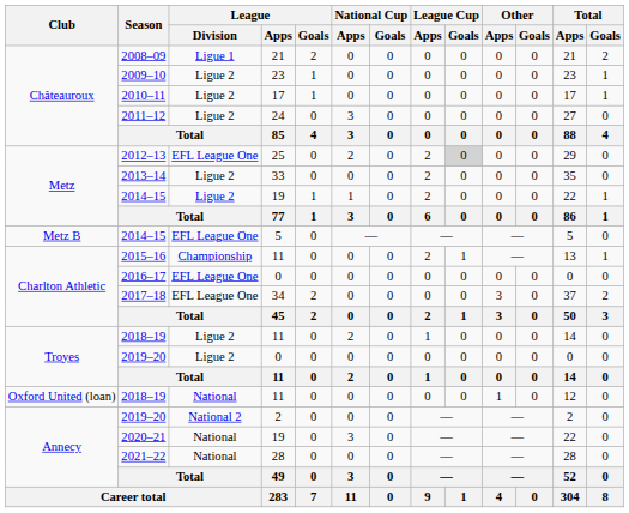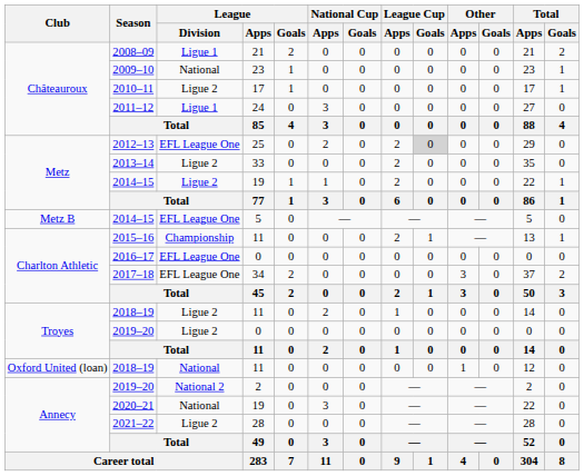 <table class="wikitable" style="text-align:center">
 <tr>
 <th rowspan="2">Club</th>
 <th rowspan="2">Season</th>
 <th colspan="3">League</th>
 <th colspan="2">National Cup</th>
 <th colspan="2">League Cup</th>
 <th colspan="2">Other</th>
 <th colspan="2">Total</th>
 </tr>
 <tr>
 <th>Division</th>
 <th>Apps</th>
 <th>Goals</th>
 <th>Apps</th>
 <th>Goals</th>
 <th>Apps</th>
 <th>Goals</th>
 <th>Apps</th>
 <th>Goals</th>
 <th>Apps</th>
 <th>Goals</th>
 </tr>
 <tr>
 <td rowspan="5"><a href='#'>Châteauroux</a></td>
 <td><a href='#'>2008–09</a></td>
 <td><a href='#'>Ligue 1</a></td>
 <td>21</td>
 <td>2</td>
 <td>0</td>
 <td>0</td>
 <td>0</td>
 <td>0</td>
 <td>0</td>
 <td>0</td>
 <td>21</td>
 <td>2</td>
 </tr>
 <tr>
 <td><a href='#'>2009–10</a></td>
-<td>Ligue 2</td>
+<td>National</td>
 <td>23</td>
 <td>1</td>
 <td>0</td>
 <td>0</td>
 <td>0</td>
 <td>0</td>
 <td>0</td>
 <td>0</td>
 <td>23</td>
 <td>1</td>
 </tr>
 <tr>
 <td><a href='#'>2010–11</a></td>
 <td>Ligue 2</td>
 <td>17</td>
 <td>1</td>
 <td>0</td>
 <td>0</td>
 <td>0</td>
 <td>0</td>
 <td>0</td>
 <td>0</td>
 <td>17</td>
 <td>1</td>
 </tr>
 <tr>
 <td><a href='#'>2011–12</a></td>
-<td>Ligue 2</td>
+<td><a href='#'>Ligue 1</a></td>
 <td>24</td>
 <td>0</td>
 <td>3</td>
 <td>0</td>
 <td>0</td>
 <td>0</td>
 <td>0</td>
 <td>0</td>
 <td>27</td>
 <td>0</td>
 </tr>
 <tr>
 <th colspan="2">Total</th>
 <th>85</th>
 <th>4</th>
 <th>3</th>
 <th>0</th>
 <th>0</th>
 <th>0</th>
 <th>0</th>
 <th>0</th>
 <th>88</th>
 <th>4</th>
 </tr>
 <tr>
 <td rowspan="4"><a href='#'>Metz</a></td>
 <td><a href='#'>2012–13</a></td>
 <td><a href='#'>EFL League One</a></td>
 <td>25</td>
 <td>0</td>
 <td>2</td>
 <td>0</td>
 <td>2</td>
 <td style="background: lightgrey;">0</td>
 <td>0</td>
 <td>0</td>
 <td>29</td>
 <td>0</td>
 </tr>
 <tr>
 <td><a href='#'>2013–14</a></td>
 <td>Ligue 2</td>
 <td>33</td>
 <td>0</td>
 <td>0</td>
 <td>0</td>
 <td>2</td>
 <td>0</td>
 <td>0</td>
 <td>0</td>
 <td>35</td>
 <td>0</td>
 </tr>
 <tr>
 <td><a href='#'>2014–15</a></td>
 <td><a href='#'>Ligue 2</a></td>
 <td>19</td>
 <td>1</td>
 <td>1</td>
 <td>0</td>
 <td>2</td>
 <td>0</td>
 <td>0</td>
 <td>0</td>
 <td>22</td>
 <td>1</td>
 </tr>
 <tr>
 <th colspan="2">Total</th>
 <th>77</th>
 <th>1</th>
 <th>3</th>
 <th>0</th>
 <th>6</th>
 <th>0</th>
 <th>0</th>
 <th>0</th>
 <th>86</th>
 <th>1</th>
 </tr>
 <tr>
 <td><a href='#'>Metz B</a></td>
 <td><a href='#'>2014–15</a></td>
 <td><a href='#'>EFL League One</a></td>
 <td>5</td>
 <td>0</td>
 <td colspan="2">—</td>
 <td colspan="2">—</td>
 <td colspan="2">—</td>
 <td>5</td>
 <td>0</td>
 </tr>
 <tr>
 <td rowspan="4"><a href='#'>Charlton Athletic</a></td>
 <td><a href='#'>2015–16</a></td>
 <td><a href='#'>Championship</a></td>
 <td>11</td>
 <td>0</td>
 <td>0</td>
 <td>0</td>
 <td>2</td>
 <td>1</td>
 <td colspan="2">—</td>
 <td>13</td>
 <td>1</td>
 </tr>
 <tr>
 <td><a href='#'>2016–17</a></td>
 <td><a href='#'>EFL League One</a></td>
 <td>0</td>
 <td>0</td>
 <td>0</td>
 <td>0</td>
 <td>0</td>
 <td>0</td>
 <td>0</td>
 <td>0</td>
 <td>0</td>
 <td>0</td>
 </tr>
 <tr>
 <td><a href='#'>2017–18</a></td>
 <td>EFL League One</td>
 <td>34</td>
 <td>2</td>
 <td>0</td>
 <td>0</td>
 <td>0</td>
 <td>0</td>
 <td>3</td>
 <td>0</td>
 <td>37</td>
 <td>2</td>
 </tr>
 <tr>
 <th colspan="2">Total</th>
 <th>45</th>
 <th>2</th>
 <th>0</th>
 <th>0</th>
 <th>2</th>
 <th>1</th>
 <th>3</th>
 <th>0</th>
 <th>50</th>
 <th>3</th>
 </tr>
 <tr>
 <td rowspan="3"><a href='#'>Troyes</a></td>
 <td><a href='#'>2018–19</a></td>
 <td>Ligue 2</td>
 <td>11</td>
 <td>0</td>
 <td>2</td>
 <td>0</td>
 <td>1</td>
 <td>0</td>
 <td>0</td>
 <td>0</td>
 <td>14</td>
 <td>0</td>
 </tr>
 <tr>
 <td><a href='#'>2019–20</a></td>
 <td>Ligue 2</td>
 <td>0</td>
 <td>0</td>
 <td>0</td>
 <td>0</td>
 <td>0</td>
 <td>0</td>
 <td>0</td>
 <td>0</td>
 <td>0</td>
 <td>0</td>
 </tr>
 <tr>
 <th colspan="2">Total</th>
 <th>11</th>
 <th>0</th>
 <th>2</th>
 <th>0</th>
 <th>1</th>
 <th>0</th>
 <th>0</th>
 <th>0</th>
 <th>14</th>
 <th>0</th>
 </tr>
 <tr>
 <td><a href='#'>Oxford United</a> (loan)</td>
 <td><a href='#'>2018–19</a></td>
 <td><a href='#'>National</a></td>
 <td>11</td>
 <td>0</td>
 <td>0</td>
 <td>0</td>
 <td>0</td>
 <td>0</td>
 <td>1</td>
 <td>0</td>
 <td>12</td>
 <td>0</td>
 </tr>
 <tr>
 <td rowspan="4"><a href='#'>Annecy</a></td>
 <td><a href='#'>2019–20</a></td>
 <td><a href='#'>National 2</a></td>
 <td>2</td>
 <td>0</td>
 <td>0</td>
 <td>0</td>
 <td colspan="2">—</td>
 <td colspan="2">—</td>
 <td>2</td>
 <td>0</td>
 </tr>
 <tr>
 <td><a href='#'>2020–21</a></td>
 <td>National</td>
 <td>19</td>
 <td>0</td>
 <td>3</td>
 <td>0</td>
 <td colspan="2">—</td>
 <td colspan="2">—</td>
 <td>22</td>
 <td>0</td>
 </tr>
 <tr>
 <td><a href='#'>2021–22</a></td>
-<td>National</td>
+<td>Ligue 2</td>
 <td>28</td>
 <td>0</td>
 <td>0</td>
 <td>0</td>
 <td colspan="2">—</td>
 <td colspan="2">—</td>
 <td>28</td>
 <td>0</td>
 </tr>
 <tr>
 <th colspan="2">Total</th>
 <th>49</th>
 <th>0</th>
 <th>3</th>
 <th>0</th>
 <th colspan="2">—</th>
 <th colspan="2">—</th>
 <th>52</th>
 <th>0</th>
 </tr>
 <tr>
 <th colspan="3">Career total</th>
 <th>283</th>
 <th>7</th>
 <th>11</th>
 <th>0</th>
 <th>9</th>
 <th>1</th>
 <th>4</th>
 <th>0</th>
 <th>304</th>
 <th>8</th>
 </tr>
 </table>
